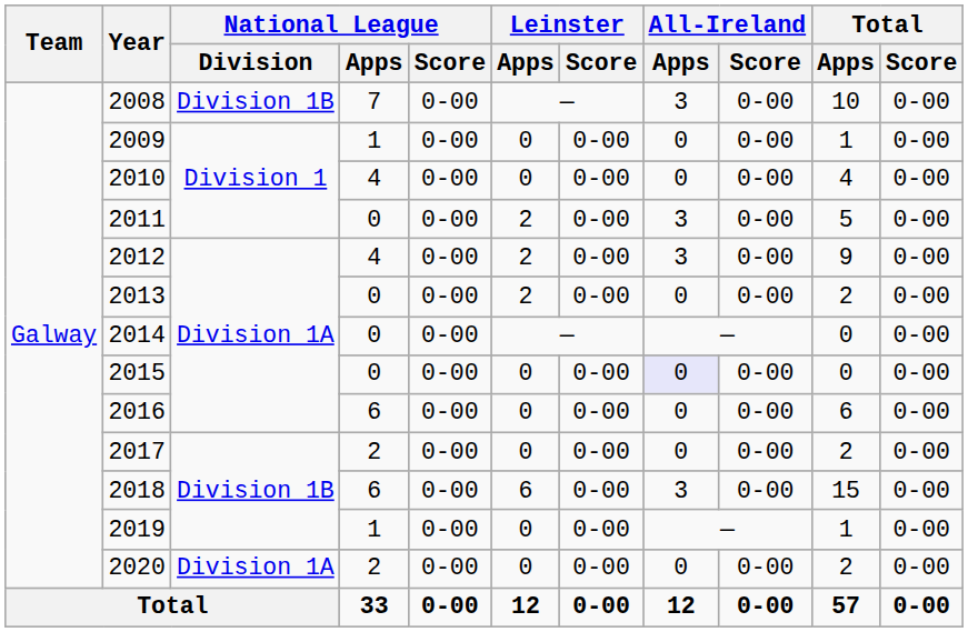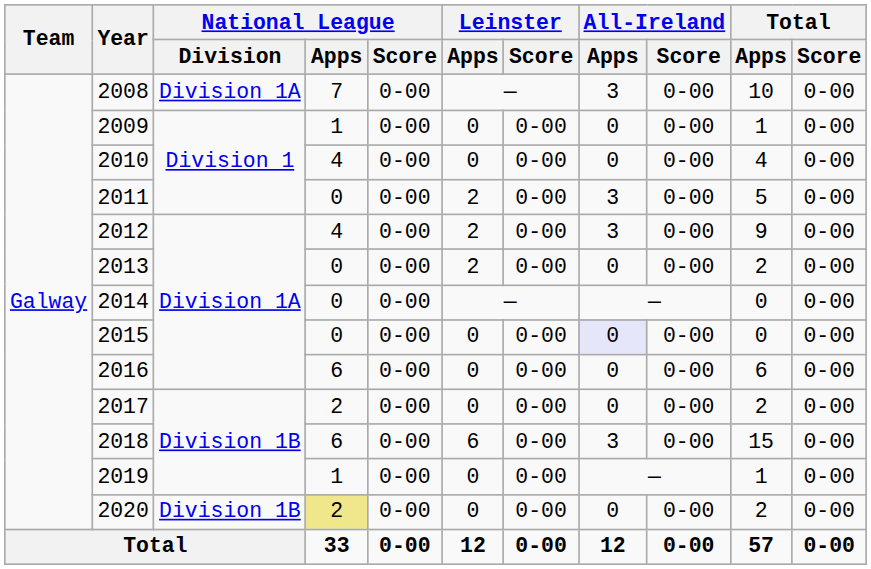 <table class="wikitable" style="text-align:center">
 <tr>
 <th rowspan="2">Team</th>
 <th rowspan="2">Year</th>
 <th colspan="3"><a href='#'>National League</a></th>
 <th colspan="2"><a href='#'>Leinster</a></th>
 <th colspan="2"><a href='#'>All-Ireland</a></th>
 <th colspan="2">Total</th>
 </tr>
 <tr>
 <th>Division</th>
 <th>Apps</th>
 <th>Score</th>
 <th>Apps</th>
 <th>Score</th>
 <th>Apps</th>
 <th>Score</th>
 <th>Apps</th>
 <th>Score</th>
 </tr>
 <tr>
 <td rowspan="13"><a href='#'>Galway</a></td>
 <td>2008</td>
-<td rowspan="1"><a href='#'>Division 1B</a></td>
+<td rowspan="1"><a href='#'>Division 1A</a></td>
 <td>7</td>
 <td>0-00</td>
 <td colspan=2>—</td>
 <td>3</td>
 <td>0-00</td>
 <td>10</td>
 <td>0-00</td>
 </tr>
 <tr>
 <td>2009</td>
 <td rowspan="3"><a href='#'>Division 1</a></td>
 <td>1</td>
 <td>0-00</td>
 <td>0</td>
 <td>0-00</td>
 <td>0</td>
 <td>0-00</td>
 <td>1</td>
 <td>0-00</td>
 </tr>
 <tr>
 <td>2010</td>
 <td>4</td>
 <td>0-00</td>
 <td>0</td>
 <td>0-00</td>
 <td>0</td>
 <td>0-00</td>
 <td>4</td>
 <td>0-00</td>
 </tr>
 <tr>
 <td>2011</td>
 <td>0</td>
 <td>0-00</td>
 <td>2</td>
 <td>0-00</td>
 <td>3</td>
 <td>0-00</td>
 <td>5</td>
 <td>0-00</td>
 </tr>
 <tr>
 <td>2012</td>
 <td rowspan="5"><a href='#'>Division 1A</a></td>
 <td>4</td>
 <td>0-00</td>
 <td>2</td>
 <td>0-00</td>
 <td>3</td>
 <td>0-00</td>
 <td>9</td>
 <td>0-00</td>
 </tr>
 <tr>
 <td>2013</td>
 <td>0</td>
 <td>0-00</td>
 <td>2</td>
 <td>0-00</td>
 <td>0</td>
 <td>0-00</td>
 <td>2</td>
 <td>0-00</td>
 </tr>
 <tr>
 <td>2014</td>
 <td>0</td>
 <td>0-00</td>
 <td colspan=2>—</td>
 <td colspan=2>—</td>
 <td>0</td>
 <td>0-00</td>
 </tr>
 <tr>
 <td>2015</td>
 <td>0</td>
 <td>0-00</td>
 <td>0</td>
 <td>0-00</td>
 <td style="background: lavender;">0</td>
 <td>0-00</td>
 <td>0</td>
 <td>0-00</td>
 </tr>
 <tr>
 <td>2016</td>
 <td>6</td>
 <td>0-00</td>
 <td>0</td>
 <td>0-00</td>
 <td>0</td>
 <td>0-00</td>
 <td>6</td>
 <td>0-00</td>
 </tr>
 <tr>
 <td>2017</td>
 <td rowspan="3"><a href='#'>Division 1B</a></td>
 <td>2</td>
 <td>0-00</td>
 <td>0</td>
 <td>0-00</td>
 <td>0</td>
 <td>0-00</td>
 <td>2</td>
 <td>0-00</td>
 </tr>
 <tr>
 <td>2018</td>
 <td>6</td>
 <td>0-00</td>
 <td>6</td>
 <td>0-00</td>
 <td>3</td>
 <td>0-00</td>
 <td>15</td>
 <td>0-00</td>
 </tr>
 <tr>
 <td>2019</td>
 <td>1</td>
 <td>0-00</td>
 <td>0</td>
 <td>0-00</td>
 <td colspan=2>—</td>
 <td>1</td>
 <td>0-00</td>
 </tr>
 <tr>
 <td>2020</td>
-<td rowspan="1"><a href='#'>Division 1A</a></td>
-<td>2</td>
+<td rowspan="1"><a href='#'>Division 1B</a></td>
+<td style="background: khaki;">2</td>
 <td>0-00</td>
 <td>0</td>
 <td>0-00</td>
 <td>0</td>
 <td>0-00</td>
 <td>2</td>
 <td>0-00</td>
 </tr>
 <tr>
 <th colspan="3">Total</th>
 <td><strong>33</strong></td>
 <td><strong>0-00</strong></td>
 <td><strong>12</strong></td>
 <td><strong>0-00</strong></td>
 <td><strong>12</strong></td>
 <td><strong>0-00</strong></td>
 <td><strong>57</strong></td>
 <td><strong>0-00</strong></td>
 </tr>
 </table>
